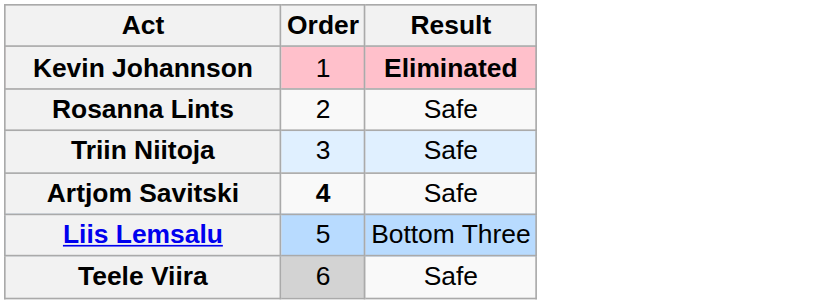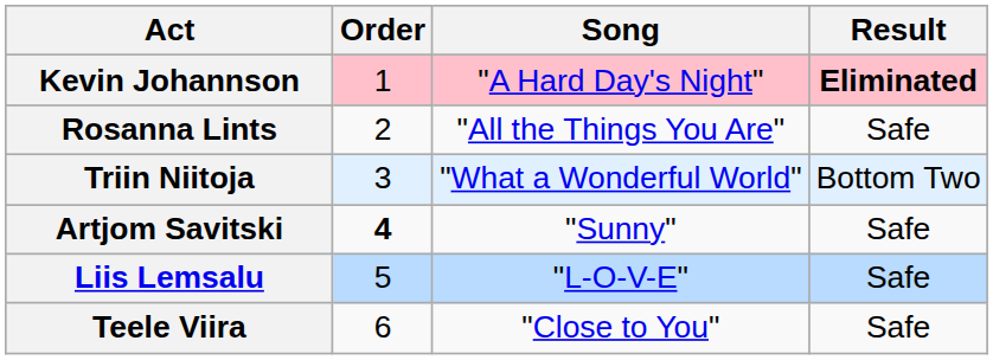 <table class="wikitable plainrowheaders" style="text-align:center;">
 <tr>
 <th scope="col" style="width:10em;">Act</th>
 <th scope="col">Order</th>
+<th scope="col">Song</th>
 <th scope="col">Result</th>
 </tr>
 <tr style="background:pink;">
 <th scope="row"><strong>Kevin Johannson</strong></th>
 <td>1</td>
+<td>"<a href='#'>A Hard Day's Night</a>"</td>
 <td><strong>Eliminated</strong></td>
 </tr>
 <tr>
 <th scope="row">Rosanna Lints</th>
 <td>2</td>
+<td>"<a href='#'>All the Things You Are</a>"</td>
 <td>Safe</td>
 </tr>
 <tr bgcolor="E0F0FF">
 <th scope="row">Triin Niitoja</th>
 <td>3</td>
-<td>Safe</td>
+<td>"<a href='#'>What a Wonderful World</a>"</td>
+<td>Bottom Two</td>
 </tr>
 <tr>
 <th scope="row">Artjom Savitski</th>
 <td><strong>4</strong></td>
+<td>"<a href='#'>Sunny</a>"</td>
 <td>Safe</td>
 </tr>
 <tr bgcolor="B8DBFF">
 <th scope="row"><a href='#'>Liis Lemsalu</a></th>
 <td>5</td>
-<td>Bottom Three</td>
+<td>"<a href='#'>L-O-V-E</a>"</td>
+<td>Safe</td>
 </tr>
 <tr>
 <th scope="row">Teele Viira</th>
-<td style="background: lightgrey;">6</td>
+<td>6</td>
+<td>"<a href='#'>Close to You</a>"</td>
 <td>Safe</td>
 </tr>
 </table>
